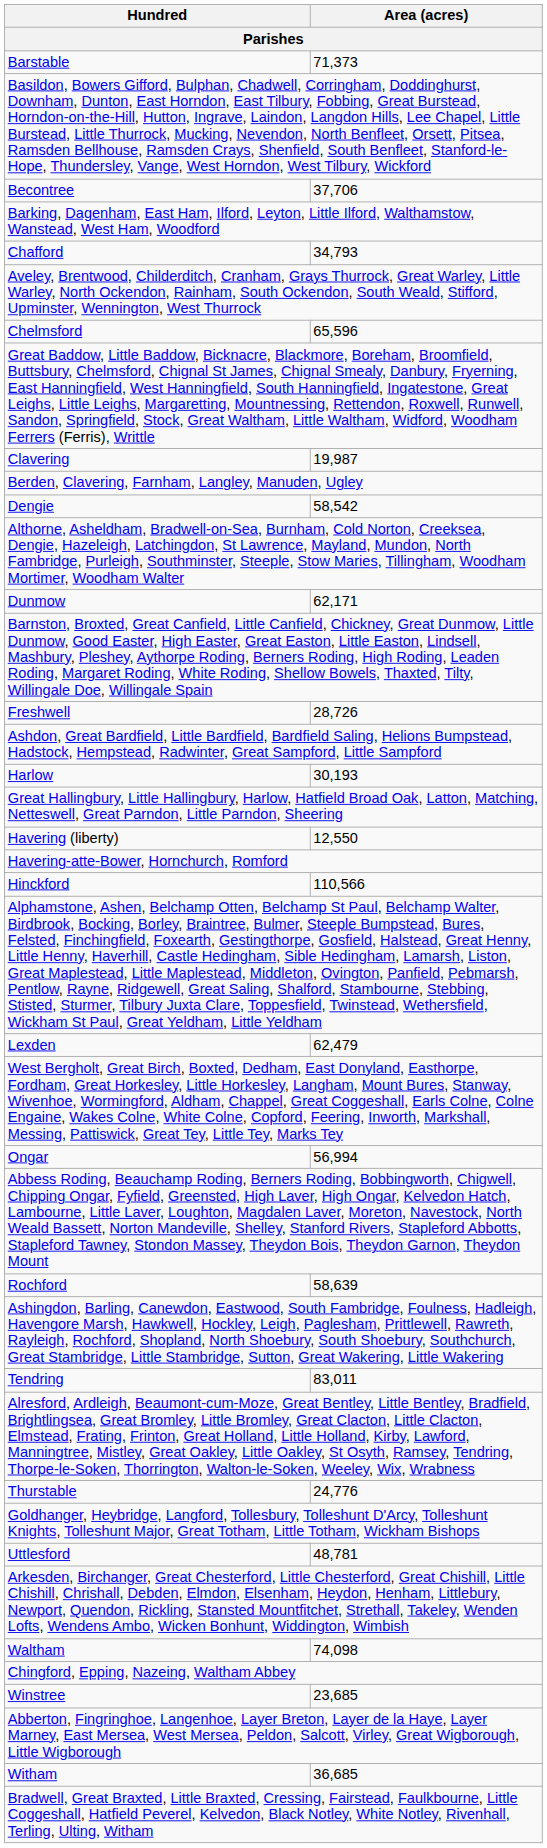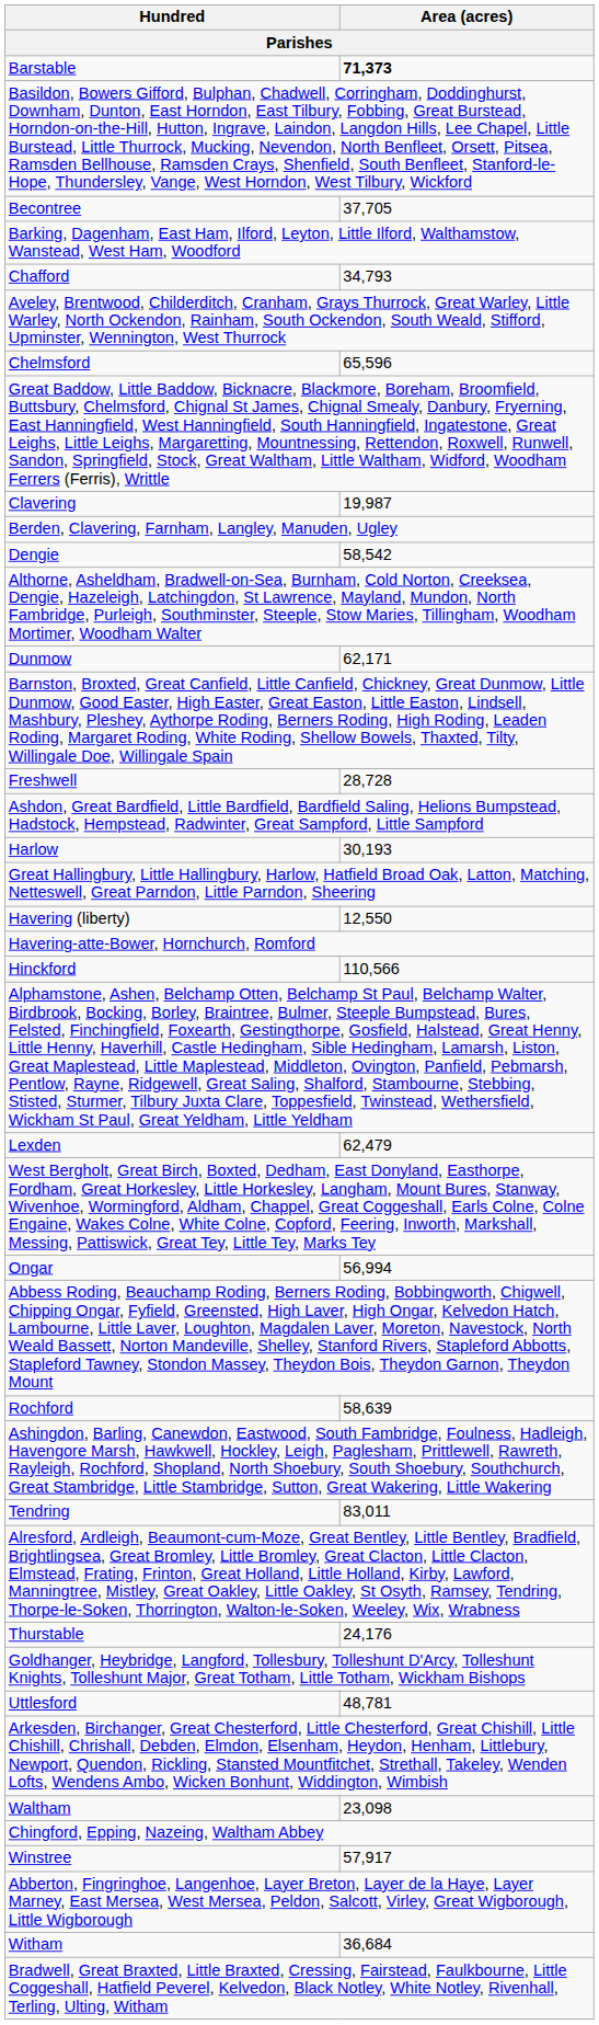 <table class="sortable wikitable vatop" style=" margin-right:2em;">
 <tr>
 <th>Hundred</th>
 <th>Area (acres)</th>
 </tr>
 <tr>
 <th colspan=2>Parishes</th>
 </tr>
 <tr>
 <td><a href='#'>Barstable</a></td>
-<td>71,373</td>
+<td><strong>71,373</strong></td>
 </tr>
 <tr>
 <td colspan=2><a href='#'>Basildon</a>, <a href='#'>Bowers Gifford</a>, <a href='#'>Bulphan</a>, <a href='#'>Chadwell</a>, <a href='#'>Corringham</a>, <a href='#'>Doddinghurst</a>, <a href='#'>Downham</a>, <a href='#'>Dunton</a>, <a href='#'>East Horndon</a>, <a href='#'>East Tilbury</a>, <a href='#'>Fobbing</a>, <a href='#'>Great Burstead</a>, <a href='#'>Horndon-on-the-Hill</a>, <a href='#'>Hutton</a>, <a href='#'>Ingrave</a>, <a href='#'>Laindon</a>, <a href='#'>Langdon Hills</a>, <a href='#'>Lee Chapel</a>, <a href='#'>Little Burstead</a>, <a href='#'>Little Thurrock</a>, <a href='#'>Mucking</a>, <a href='#'>Nevendon</a>, <a href='#'>North Benfleet</a>, <a href='#'>Orsett</a>, <a href='#'>Pitsea</a>, <a href='#'>Ramsden Bellhouse</a>, <a href='#'>Ramsden Crays</a>, <a href='#'>Shenfield</a>, <a href='#'>South Benfleet</a>, <a href='#'>Stanford-le-Hope</a>, <a href='#'>Thundersley</a>, <a href='#'>Vange</a>, <a href='#'>West Horndon</a>, <a href='#'>West Tilbury</a>, <a href='#'>Wickford</a></td>
 </tr>
 <tr>
 <td><a href='#'>Becontree</a></td>
-<td>37,706</td>
+<td>37,705</td>
 </tr>
 <tr>
 <td colspan=2><a href='#'>Barking</a>, <a href='#'>Dagenham</a>, <a href='#'>East Ham</a>, <a href='#'>Ilford</a>, <a href='#'>Leyton</a>, <a href='#'>Little Ilford</a>, <a href='#'>Walthamstow</a>, <a href='#'>Wanstead</a>, <a href='#'>West Ham</a>, <a href='#'>Woodford</a></td>
 </tr>
 <tr>
 <td><a href='#'>Chafford</a></td>
 <td>34,793</td>
 </tr>
 <tr>
 <td colspan=2><a href='#'>Aveley</a>, <a href='#'>Brentwood</a>, <a href='#'>Childerditch</a>, <a href='#'>Cranham</a>, <a href='#'>Grays Thurrock</a>, <a href='#'>Great Warley</a>, <a href='#'>Little Warley</a>, <a href='#'>North Ockendon</a>, <a href='#'>Rainham</a>, <a href='#'>South Ockendon</a>, <a href='#'>South Weald</a>, <a href='#'>Stifford</a>, <a href='#'>Upminster</a>, <a href='#'>Wennington</a>, <a href='#'>West Thurrock</a></td>
 </tr>
 <tr>
 <td><a href='#'>Chelmsford</a></td>
 <td>65,596</td>
 </tr>
 <tr>
 <td colspan=2><a href='#'>Great Baddow</a>, <a href='#'>Little Baddow</a>, <a href='#'>Bicknacre</a>, <a href='#'>Blackmore</a>, <a href='#'>Boreham</a>, <a href='#'>Broomfield</a>, <a href='#'>Buttsbury</a>, <a href='#'>Chelmsford</a>, <a href='#'>Chignal St James</a>, <a href='#'>Chignal Smealy</a>, <a href='#'>Danbury</a>, <a href='#'>Fryerning</a>, <a href='#'>East Hanningfield</a>, <a href='#'>West Hanningfield</a>, <a href='#'>South Hanningfield</a>, <a href='#'>Ingatestone</a>, <a href='#'>Great Leighs</a>, <a href='#'>Little Leighs</a>, <a href='#'>Margaretting</a>, <a href='#'>Mountnessing</a>, <a href='#'>Rettendon</a>, <a href='#'>Roxwell</a>, <a href='#'>Runwell</a>, <a href='#'>Sandon</a>, <a href='#'>Springfield</a>, <a href='#'>Stock</a>, <a href='#'>Great Waltham</a>, <a href='#'>Little Waltham</a>, <a href='#'>Widford</a>, <a href='#'>Woodham Ferrers</a> (Ferris), <a href='#'>Writtle</a></td>
 </tr>
 <tr>
 <td><a href='#'>Clavering</a></td>
 <td>19,987</td>
 </tr>
 <tr>
 <td colspan=2><a href='#'>Berden</a>, <a href='#'>Clavering</a>, <a href='#'>Farnham</a>, <a href='#'>Langley</a>, <a href='#'>Manuden</a>, <a href='#'>Ugley</a></td>
 </tr>
 <tr>
 <td><a href='#'>Dengie</a></td>
 <td>58,542</td>
 </tr>
 <tr>
 <td colspan=2><a href='#'>Althorne</a>, <a href='#'>Asheldham</a>, <a href='#'>Bradwell-on-Sea</a>, <a href='#'>Burnham</a>, <a href='#'>Cold Norton</a>, <a href='#'>Creeksea</a>, <a href='#'>Dengie</a>, <a href='#'>Hazeleigh</a>, <a href='#'>Latchingdon</a>, <a href='#'>St Lawrence</a>, <a href='#'>Mayland</a>, <a href='#'>Mundon</a>, <a href='#'>North Fambridge</a>, <a href='#'>Purleigh</a>, <a href='#'>Southminster</a>, <a href='#'>Steeple</a>, <a href='#'>Stow Maries</a>, <a href='#'>Tillingham</a>, <a href='#'>Woodham Mortimer</a>, <a href='#'>Woodham Walter</a></td>
 </tr>
 <tr>
 <td><a href='#'>Dunmow</a></td>
 <td>62,171</td>
 </tr>
 <tr>
 <td colspan=2><a href='#'>Barnston</a>, <a href='#'>Broxted</a>, <a href='#'>Great Canfield</a>, <a href='#'>Little Canfield</a>, <a href='#'>Chickney</a>, <a href='#'>Great Dunmow</a>, <a href='#'>Little Dunmow</a>, <a href='#'>Good Easter</a>, <a href='#'>High Easter</a>, <a href='#'>Great Easton</a>, <a href='#'>Little Easton</a>, <a href='#'>Lindsell</a>, <a href='#'>Mashbury</a>, <a href='#'>Pleshey</a>, <a href='#'>Aythorpe Roding</a>, <a href='#'>Berners Roding</a>, <a href='#'>High Roding</a>, <a href='#'>Leaden Roding</a>, <a href='#'>Margaret Roding</a>, <a href='#'>White Roding</a>, <a href='#'>Shellow Bowels</a>, <a href='#'>Thaxted</a>, <a href='#'>Tilty</a>, <a href='#'>Willingale Doe</a>, <a href='#'>Willingale Spain</a></td>
 </tr>
 <tr>
 <td><a href='#'>Freshwell</a></td>
-<td>28,726</td>
+<td>28,728</td>
 </tr>
 <tr>
 <td colspan=2><a href='#'>Ashdon</a>, <a href='#'>Great Bardfield</a>, <a href='#'>Little Bardfield</a>, <a href='#'>Bardfield Saling</a>, <a href='#'>Helions Bumpstead</a>, <a href='#'>Hadstock</a>, <a href='#'>Hempstead</a>, <a href='#'>Radwinter</a>, <a href='#'>Great Sampford</a>, <a href='#'>Little Sampford</a></td>
 </tr>
 <tr>
 <td><a href='#'>Harlow</a></td>
 <td>30,193</td>
 </tr>
 <tr>
 <td colspan=2><a href='#'>Great Hallingbury</a>, <a href='#'>Little Hallingbury</a>, <a href='#'>Harlow</a>, <a href='#'>Hatfield Broad Oak</a>, <a href='#'>Latton</a>, <a href='#'>Matching</a>, <a href='#'>Netteswell</a>, <a href='#'>Great Parndon</a>, <a href='#'>Little Parndon</a>, <a href='#'>Sheering</a></td>
 </tr>
 <tr>
 <td><a href='#'>Havering</a> (liberty)</td>
 <td>12,550</td>
 </tr>
 <tr>
 <td colspan=2><a href='#'>Havering-atte-Bower</a>, <a href='#'>Hornchurch</a>, <a href='#'>Romford</a></td>
 </tr>
 <tr>
 <td><a href='#'>Hinckford</a></td>
 <td>110,566</td>
 </tr>
 <tr>
 <td colspan=2><a href='#'>Alphamstone</a>, <a href='#'>Ashen</a>, <a href='#'>Belchamp Otten</a>, <a href='#'>Belchamp St Paul</a>, <a href='#'>Belchamp Walter</a>, <a href='#'>Birdbrook</a>, <a href='#'>Bocking</a>, <a href='#'>Borley</a>, <a href='#'>Braintree</a>, <a href='#'>Bulmer</a>, <a href='#'>Steeple Bumpstead</a>, <a href='#'>Bures</a>, <a href='#'>Felsted</a>, <a href='#'>Finchingfield</a>, <a href='#'>Foxearth</a>, <a href='#'>Gestingthorpe</a>, <a href='#'>Gosfield</a>, <a href='#'>Halstead</a>, <a href='#'>Great Henny</a>, <a href='#'>Little Henny</a>, <a href='#'>Haverhill</a>, <a href='#'>Castle Hedingham</a>, <a href='#'>Sible Hedingham</a>, <a href='#'>Lamarsh</a>, <a href='#'>Liston</a>, <a href='#'>Great Maplestead</a>, <a href='#'>Little Maplestead</a>, <a href='#'>Middleton</a>, <a href='#'>Ovington</a>, <a href='#'>Panfield</a>, <a href='#'>Pebmarsh</a>, <a href='#'>Pentlow</a>, <a href='#'>Rayne</a>, <a href='#'>Ridgewell</a>, <a href='#'>Great Saling</a>, <a href='#'>Shalford</a>, <a href='#'>Stambourne</a>, <a href='#'>Stebbing</a>, <a href='#'>Stisted</a>, <a href='#'>Sturmer</a>, <a href='#'>Tilbury Juxta Clare</a>, <a href='#'>Toppesfield</a>, <a href='#'>Twinstead</a>, <a href='#'>Wethersfield</a>, <a href='#'>Wickham St Paul</a>, <a href='#'>Great Yeldham</a>, <a href='#'>Little Yeldham</a></td>
 </tr>
 <tr>
 <td><a href='#'>Lexden</a></td>
 <td>62,479</td>
 </tr>
 <tr>
 <td colspan=2><a href='#'>West Bergholt</a>, <a href='#'>Great Birch</a>, <a href='#'>Boxted</a>, <a href='#'>Dedham</a>, <a href='#'>East Donyland</a>, <a href='#'>Easthorpe</a>, <a href='#'>Fordham</a>, <a href='#'>Great Horkesley</a>, <a href='#'>Little Horkesley</a>, <a href='#'>Langham</a>, <a href='#'>Mount Bures</a>, <a href='#'>Stanway</a>, <a href='#'>Wivenhoe</a>, <a href='#'>Wormingford</a>, <a href='#'>Aldham</a>, <a href='#'>Chappel</a>, <a href='#'>Great Coggeshall</a>, <a href='#'>Earls Colne</a>, <a href='#'>Colne Engaine</a>, <a href='#'>Wakes Colne</a>, <a href='#'>White Colne</a>, <a href='#'>Copford</a>, <a href='#'>Feering</a>, <a href='#'>Inworth</a>, <a href='#'>Markshall</a>, <a href='#'>Messing</a>, <a href='#'>Pattiswick</a>, <a href='#'>Great Tey</a>, <a href='#'>Little Tey</a>, <a href='#'>Marks Tey</a></td>
 </tr>
 <tr>
 <td><a href='#'>Ongar</a></td>
 <td>56,994</td>
 </tr>
 <tr>
 <td colspan=2><a href='#'>Abbess Roding</a>, <a href='#'>Beauchamp Roding</a>, <a href='#'>Berners Roding</a>, <a href='#'>Bobbingworth</a>, <a href='#'>Chigwell</a>, <a href='#'>Chipping Ongar</a>, <a href='#'>Fyfield</a>, <a href='#'>Greensted</a>, <a href='#'>High Laver</a>, <a href='#'>High Ongar</a>, <a href='#'>Kelvedon Hatch</a>, <a href='#'>Lambourne</a>, <a href='#'>Little Laver</a>, <a href='#'>Loughton</a>, <a href='#'>Magdalen Laver</a>, <a href='#'>Moreton</a>, <a href='#'>Navestock</a>, <a href='#'>North Weald Bassett</a>, <a href='#'>Norton Mandeville</a>, <a href='#'>Shelley</a>, <a href='#'>Stanford Rivers</a>, <a href='#'>Stapleford Abbotts</a>, <a href='#'>Stapleford Tawney</a>, <a href='#'>Stondon Massey</a>, <a href='#'>Theydon Bois</a>, <a href='#'>Theydon Garnon</a>, <a href='#'>Theydon Mount</a></td>
 </tr>
 <tr>
 <td><a href='#'>Rochford</a></td>
 <td>58,639</td>
 </tr>
 <tr>
 <td colspan=2><a href='#'>Ashingdon</a>, <a href='#'>Barling</a>, <a href='#'>Canewdon</a>, <a href='#'>Eastwood</a>, <a href='#'>South Fambridge</a>, <a href='#'>Foulness</a>, <a href='#'>Hadleigh</a>, <a href='#'>Havengore Marsh</a>, <a href='#'>Hawkwell</a>, <a href='#'>Hockley</a>, <a href='#'>Leigh</a>, <a href='#'>Paglesham</a>, <a href='#'>Prittlewell</a>, <a href='#'>Rawreth</a>, <a href='#'>Rayleigh</a>, <a href='#'>Rochford</a>, <a href='#'>Shopland</a>, <a href='#'>North Shoebury</a>, <a href='#'>South Shoebury</a>, <a href='#'>Southchurch</a>, <a href='#'>Great Stambridge</a>, <a href='#'>Little Stambridge</a>, <a href='#'>Sutton</a>, <a href='#'>Great Wakering</a>, <a href='#'>Little Wakering</a></td>
 </tr>
 <tr>
 <td><a href='#'>Tendring</a></td>
 <td>83,011</td>
 </tr>
 <tr>
 <td colspan=2><a href='#'>Alresford</a>, <a href='#'>Ardleigh</a>, <a href='#'>Beaumont-cum-Moze</a>, <a href='#'>Great Bentley</a>, <a href='#'>Little Bentley</a>, <a href='#'>Bradfield</a>, <a href='#'>Brightlingsea</a>, <a href='#'>Great Bromley</a>, <a href='#'>Little Bromley</a>, <a href='#'>Great Clacton</a>, <a href='#'>Little Clacton</a>, <a href='#'>Elmstead</a>, <a href='#'>Frating</a>, <a href='#'>Frinton</a>, <a href='#'>Great Holland</a>, <a href='#'>Little Holland</a>, <a href='#'>Kirby</a>, <a href='#'>Lawford</a>, <a href='#'>Manningtree</a>, <a href='#'>Mistley</a>, <a href='#'>Great Oakley</a>, <a href='#'>Little Oakley</a>, <a href='#'>St Osyth</a>, <a href='#'>Ramsey</a>, <a href='#'>Tendring</a>, <a href='#'>Thorpe-le-Soken</a>, <a href='#'>Thorrington</a>, <a href='#'>Walton-le-Soken</a>, <a href='#'>Weeley</a>, <a href='#'>Wix</a>, <a href='#'>Wrabness</a></td>
 </tr>
 <tr>
 <td><a href='#'>Thurstable</a></td>
-<td>24,776</td>
+<td>24,176</td>
 </tr>
 <tr>
 <td colspan=2><a href='#'>Goldhanger</a>, <a href='#'>Heybridge</a>, <a href='#'>Langford</a>, <a href='#'>Tollesbury</a>, <a href='#'>Tolleshunt D'Arcy</a>, <a href='#'>Tolleshunt Knights</a>, <a href='#'>Tolleshunt Major</a>, <a href='#'>Great Totham</a>, <a href='#'>Little Totham</a>, <a href='#'>Wickham Bishops</a></td>
 </tr>
 <tr>
 <td><a href='#'>Uttlesford</a></td>
 <td>48,781</td>
 </tr>
 <tr>
 <td colspan=2><a href='#'>Arkesden</a>, <a href='#'>Birchanger</a>, <a href='#'>Great Chesterford</a>, <a href='#'>Little Chesterford</a>, <a href='#'>Great Chishill</a>, <a href='#'>Little Chishill</a>, <a href='#'>Chrishall</a>, <a href='#'>Debden</a>, <a href='#'>Elmdon</a>, <a href='#'>Elsenham</a>, <a href='#'>Heydon</a>, <a href='#'>Henham</a>, <a href='#'>Littlebury</a>, <a href='#'>Newport</a>, <a href='#'>Quendon</a>, <a href='#'>Rickling</a>, <a href='#'>Stansted Mountfitchet</a>, <a href='#'>Strethall</a>, <a href='#'>Takeley</a>, <a href='#'>Wenden Lofts</a>, <a href='#'>Wendens Ambo</a>, <a href='#'>Wicken Bonhunt</a>, <a href='#'>Widdington</a>, <a href='#'>Wimbish</a></td>
 </tr>
 <tr>
 <td><a href='#'>Waltham</a></td>
-<td>74,098</td>
+<td>23,098</td>
 </tr>
 <tr>
 <td colspan=2><a href='#'>Chingford</a>, <a href='#'>Epping</a>, <a href='#'>Nazeing</a>, <a href='#'>Waltham Abbey</a></td>
 </tr>
 <tr>
 <td><a href='#'>Winstree</a></td>
-<td>23,685</td>
+<td>57,917</td>
 </tr>
 <tr>
 <td colspan=2><a href='#'>Abberton</a>, <a href='#'>Fingringhoe</a>, <a href='#'>Langenhoe</a>, <a href='#'>Layer Breton</a>, <a href='#'>Layer de la Haye</a>, <a href='#'>Layer Marney</a>, <a href='#'>East Mersea</a>, <a href='#'>West Mersea</a>, <a href='#'>Peldon</a>, <a href='#'>Salcott</a>, <a href='#'>Virley</a>, <a href='#'>Great Wigborough</a>, <a href='#'>Little Wigborough</a></td>
 </tr>
 <tr>
 <td><a href='#'>Witham</a></td>
-<td>36,685</td>
+<td>36,684</td>
 </tr>
 <tr>
 <td colspan=2><a href='#'>Bradwell</a>, <a href='#'>Great Braxted</a>, <a href='#'>Little Braxted</a>, <a href='#'>Cressing</a>, <a href='#'>Fairstead</a>, <a href='#'>Faulkbourne</a>, <a href='#'>Little Coggeshall</a>, <a href='#'>Hatfield Peverel</a>, <a href='#'>Kelvedon</a>, <a href='#'>Black Notley</a>, <a href='#'>White Notley</a>, <a href='#'>Rivenhall</a>, <a href='#'>Terling</a>, <a href='#'>Ulting</a>, <a href='#'>Witham</a></td>
 </tr>
 </table>
